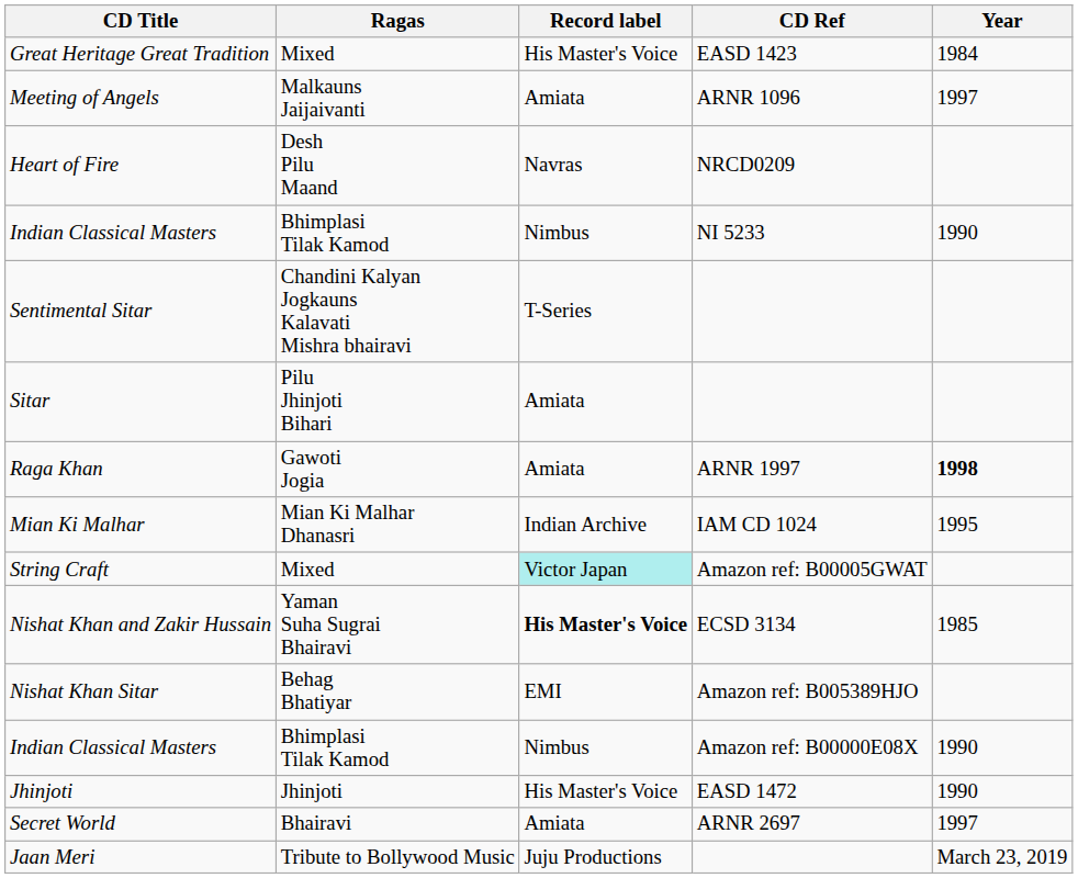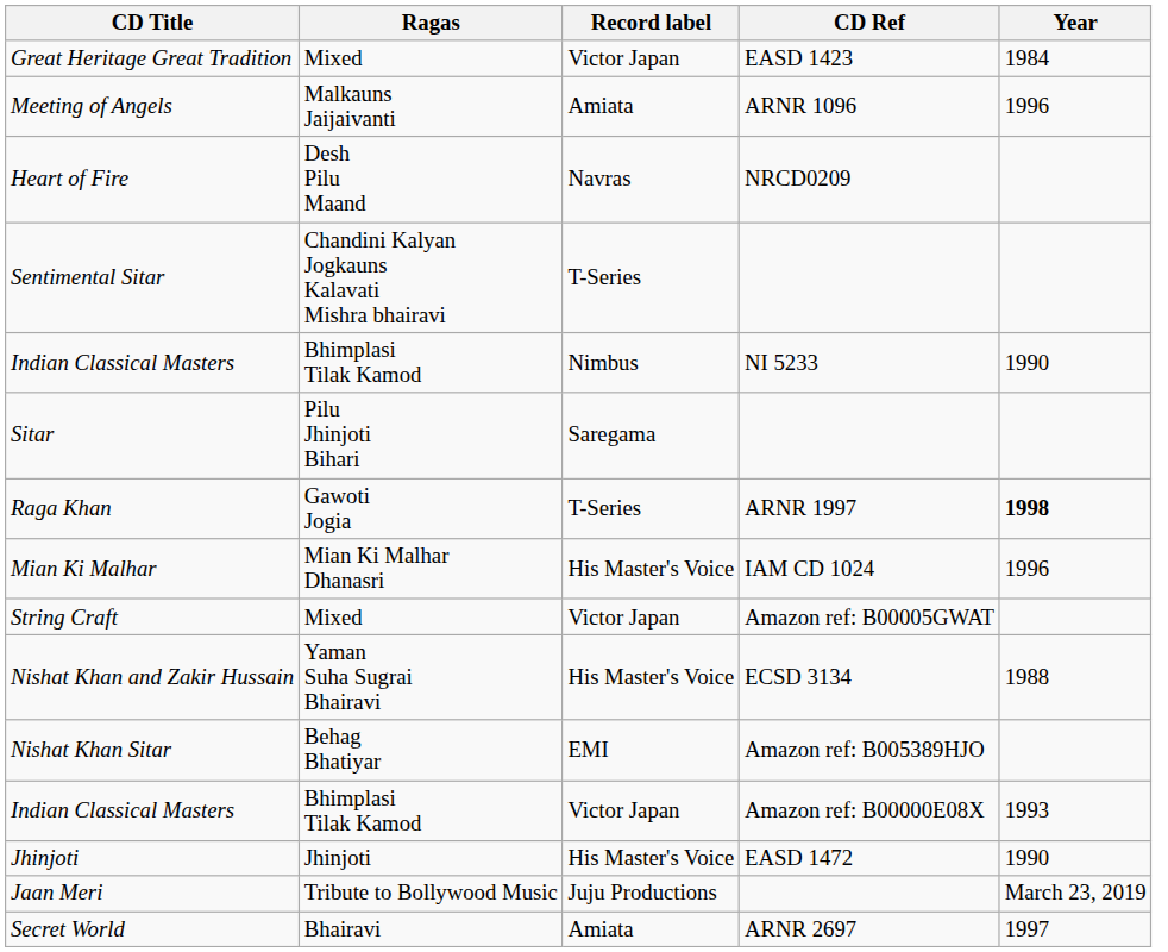 <table class="wikitable">
 <tr>
 <th>CD Title</th>
 <th>Ragas</th>
 <th>Record label</th>
 <th>CD Ref</th>
 <th>Year</th>
 </tr>
 <tr>
 <td><em>Great Heritage Great Tradition </em></td>
 <td>Mixed</td>
-<td>His Master's Voice</td>
+<td>Victor Japan</td>
 <td>EASD 1423</td>
 <td>1984</td>
 </tr>
 <tr>
 <td><em>Meeting of Angels</em></td>
 <td>Malkauns<br>Jaijaivanti</td>
 <td>Amiata</td>
 <td>ARNR 1096</td>
-<td>1997</td>
+<td>1996</td>
 </tr>
 <tr>
 <td><em>Heart of Fire </em></td>
 <td>Desh<br>Pilu<br>Maand</td>
 <td>Navras</td>
 <td>NRCD0209</td>
+<td></td>
+</tr>
+<tr>
+<td><em>Sentimental Sitar</em></td>
+<td>Chandini Kalyan<br>Jogkauns<br>Kalavati<br>Mishra bhairavi</td>
+<td>T-Series</td>
+<td></td>
 <td></td>
 </tr>
 <tr>
 <td><em>Indian Classical Masters </em></td>
 <td>Bhimplasi<br>Tilak Kamod</td>
 <td>Nimbus</td>
 <td>NI 5233</td>
 <td>1990</td>
 </tr>
 <tr>
-<td><em>Sentimental Sitar</em></td>
-<td>Chandini Kalyan<br>Jogkauns<br>Kalavati<br>Mishra bhairavi</td>
-<td>T-Series</td>
-<td></td>
-<td></td>
-</tr>
-<tr>
 <td><em>Sitar</em></td>
 <td>Pilu<br>Jhinjoti<br>Bihari</td>
-<td>Amiata</td>
+<td>Saregama</td>
 <td></td>
 <td></td>
 </tr>
 <tr>
 <td><em>Raga Khan</em></td>
 <td>Gawoti<br>Jogia</td>
-<td>Amiata</td>
+<td>T-Series</td>
 <td>ARNR 1997</td>
 <td><strong>1998</strong></td>
 </tr>
 <tr>
 <td><em>Mian Ki Malhar</em></td>
 <td>Mian Ki Malhar<br>Dhanasri</td>
-<td>Indian Archive</td>
+<td>His Master's Voice</td>
 <td>IAM CD 1024</td>
-<td>1995</td>
+<td>1996</td>
 </tr>
 <tr>
 <td><em>String Craft</em></td>
 <td>Mixed</td>
-<td style="background: paleturquoise;">Victor Japan</td>
+<td>Victor Japan</td>
 <td>Amazon ref: B00005GWAT</td>
 <td></td>
 </tr>
 <tr>
 <td><em>Nishat Khan and Zakir Hussain </em></td>
 <td>Yaman<br>Suha Sugrai<br>Bhairavi</td>
-<td><strong>His Master's Voice</strong></td>
+<td>His Master's Voice</td>
 <td>ECSD 3134</td>
-<td>1985</td>
+<td>1988</td>
 </tr>
 <tr>
 <td><em>Nishat Khan Sitar</em></td>
 <td>Behag<br>Bhatiyar</td>
 <td>EMI</td>
 <td>Amazon ref: B005389HJO</td>
 <td></td>
 </tr>
 <tr>
 <td><em>Indian Classical Masters</em></td>
 <td>Bhimplasi<br>Tilak Kamod</td>
-<td>Nimbus</td>
+<td>Victor Japan</td>
 <td>Amazon ref: B00000E08X</td>
-<td>1990</td>
+<td>1993</td>
 </tr>
 <tr>
 <td><em>Jhinjoti</em></td>
 <td>Jhinjoti</td>
 <td>His Master's Voice</td>
 <td>EASD 1472</td>
 <td>1990</td>
 </tr>
 <tr>
+<td><em>Jaan Meri</em></td>
+<td>Tribute to Bollywood Music</td>
+<td>Juju Productions</td>
+<td></td>
+<td>March 23, 2019</td>
+</tr>
+<tr>
 <td><em>Secret World </em></td>
 <td>Bhairavi</td>
 <td>Amiata</td>
 <td>ARNR 2697</td>
 <td>1997</td>
 </tr>
-<tr>
-<td><em>Jaan Meri</em></td>
-<td>Tribute to Bollywood Music</td>
-<td>Juju Productions</td>
-<td></td>
-<td>March 23, 2019</td>
-</tr>
 </table>
